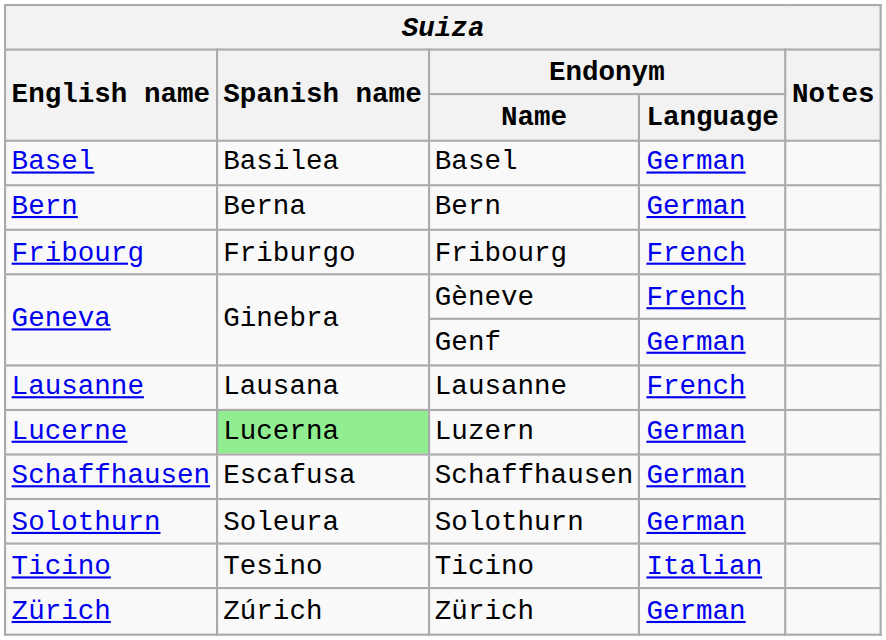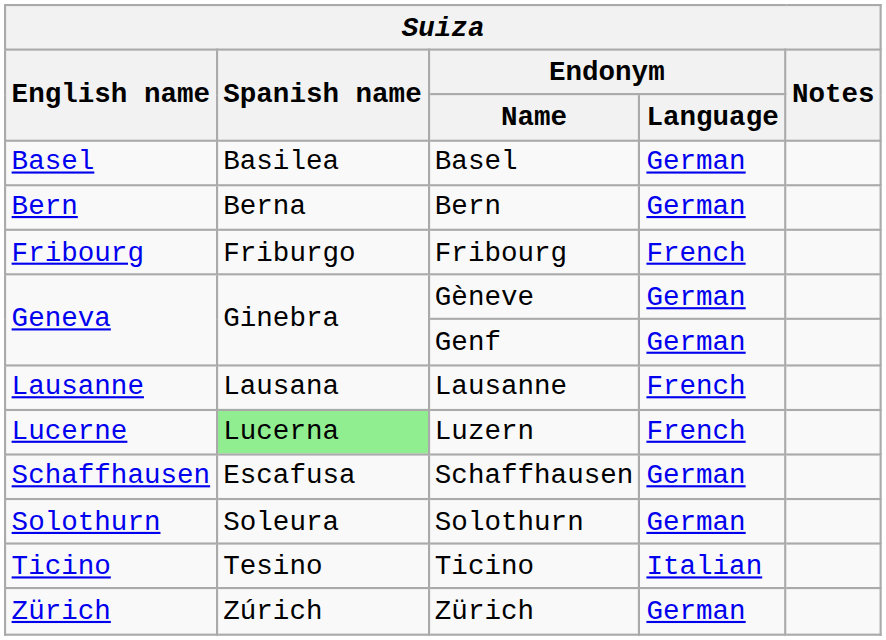 <table class="wikitable sortable">
 <tr>
 <th colspan="5"> <em>Suiza</em></th>
 </tr>
 <tr>
 <th rowspan="2">English name</th>
 <th rowspan="2">Spanish name</th>
 <th colspan="2">Endonym</th>
 <th rowspan="2">Notes</th>
 </tr>
 <tr>
 <th>Name</th>
 <th>Language</th>
 </tr>
 <tr>
 <td><a href='#'>Basel</a></td>
 <td>Basilea</td>
 <td>Basel</td>
 <td><a href='#'>German</a></td>
 <td></td>
 </tr>
 <tr>
 <td><a href='#'>Bern</a></td>
 <td>Berna</td>
 <td>Bern</td>
 <td><a href='#'>German</a></td>
 <td></td>
 </tr>
 <tr>
 <td><a href='#'>Fribourg</a></td>
 <td>Friburgo</td>
 <td>Fribourg</td>
 <td><a href='#'>French</a></td>
 <td></td>
 </tr>
 <tr>
 <td rowspan="2"><a href='#'>Geneva</a></td>
 <td rowspan="2">Ginebra</td>
 <td>Gèneve</td>
-<td><a href='#'>French</a></td>
+<td><a href='#'>German</a></td>
 <td></td>
 </tr>
 <tr>
 <td>Genf</td>
 <td><a href='#'>German</a></td>
 <td></td>
 </tr>
 <tr>
 <td><a href='#'>Lausanne</a></td>
 <td>Lausana</td>
 <td>Lausanne</td>
 <td><a href='#'>French</a></td>
 <td></td>
 </tr>
 <tr>
 <td><a href='#'>Lucerne</a></td>
 <td style="background: lightgreen;">Lucerna</td>
 <td>Luzern</td>
-<td><a href='#'>German</a></td>
+<td><a href='#'>French</a></td>
 <td></td>
 </tr>
 <tr>
 <td><a href='#'>Schaffhausen</a></td>
 <td>Escafusa</td>
 <td>Schaffhausen</td>
 <td><a href='#'>German</a></td>
 <td></td>
 </tr>
 <tr>
 <td><a href='#'>Solothurn</a></td>
 <td>Soleura</td>
 <td>Solothurn</td>
 <td><a href='#'>German</a></td>
 <td></td>
 </tr>
 <tr>
 <td><a href='#'>Ticino</a></td>
 <td>Tesino</td>
 <td>Ticino</td>
 <td><a href='#'>Italian</a></td>
 <td></td>
 </tr>
 <tr>
 <td><a href='#'>Zürich</a></td>
 <td>Zúrich</td>
 <td>Zürich</td>
 <td><a href='#'>German</a></td>
 <td></td>
 </tr>
 </table>
